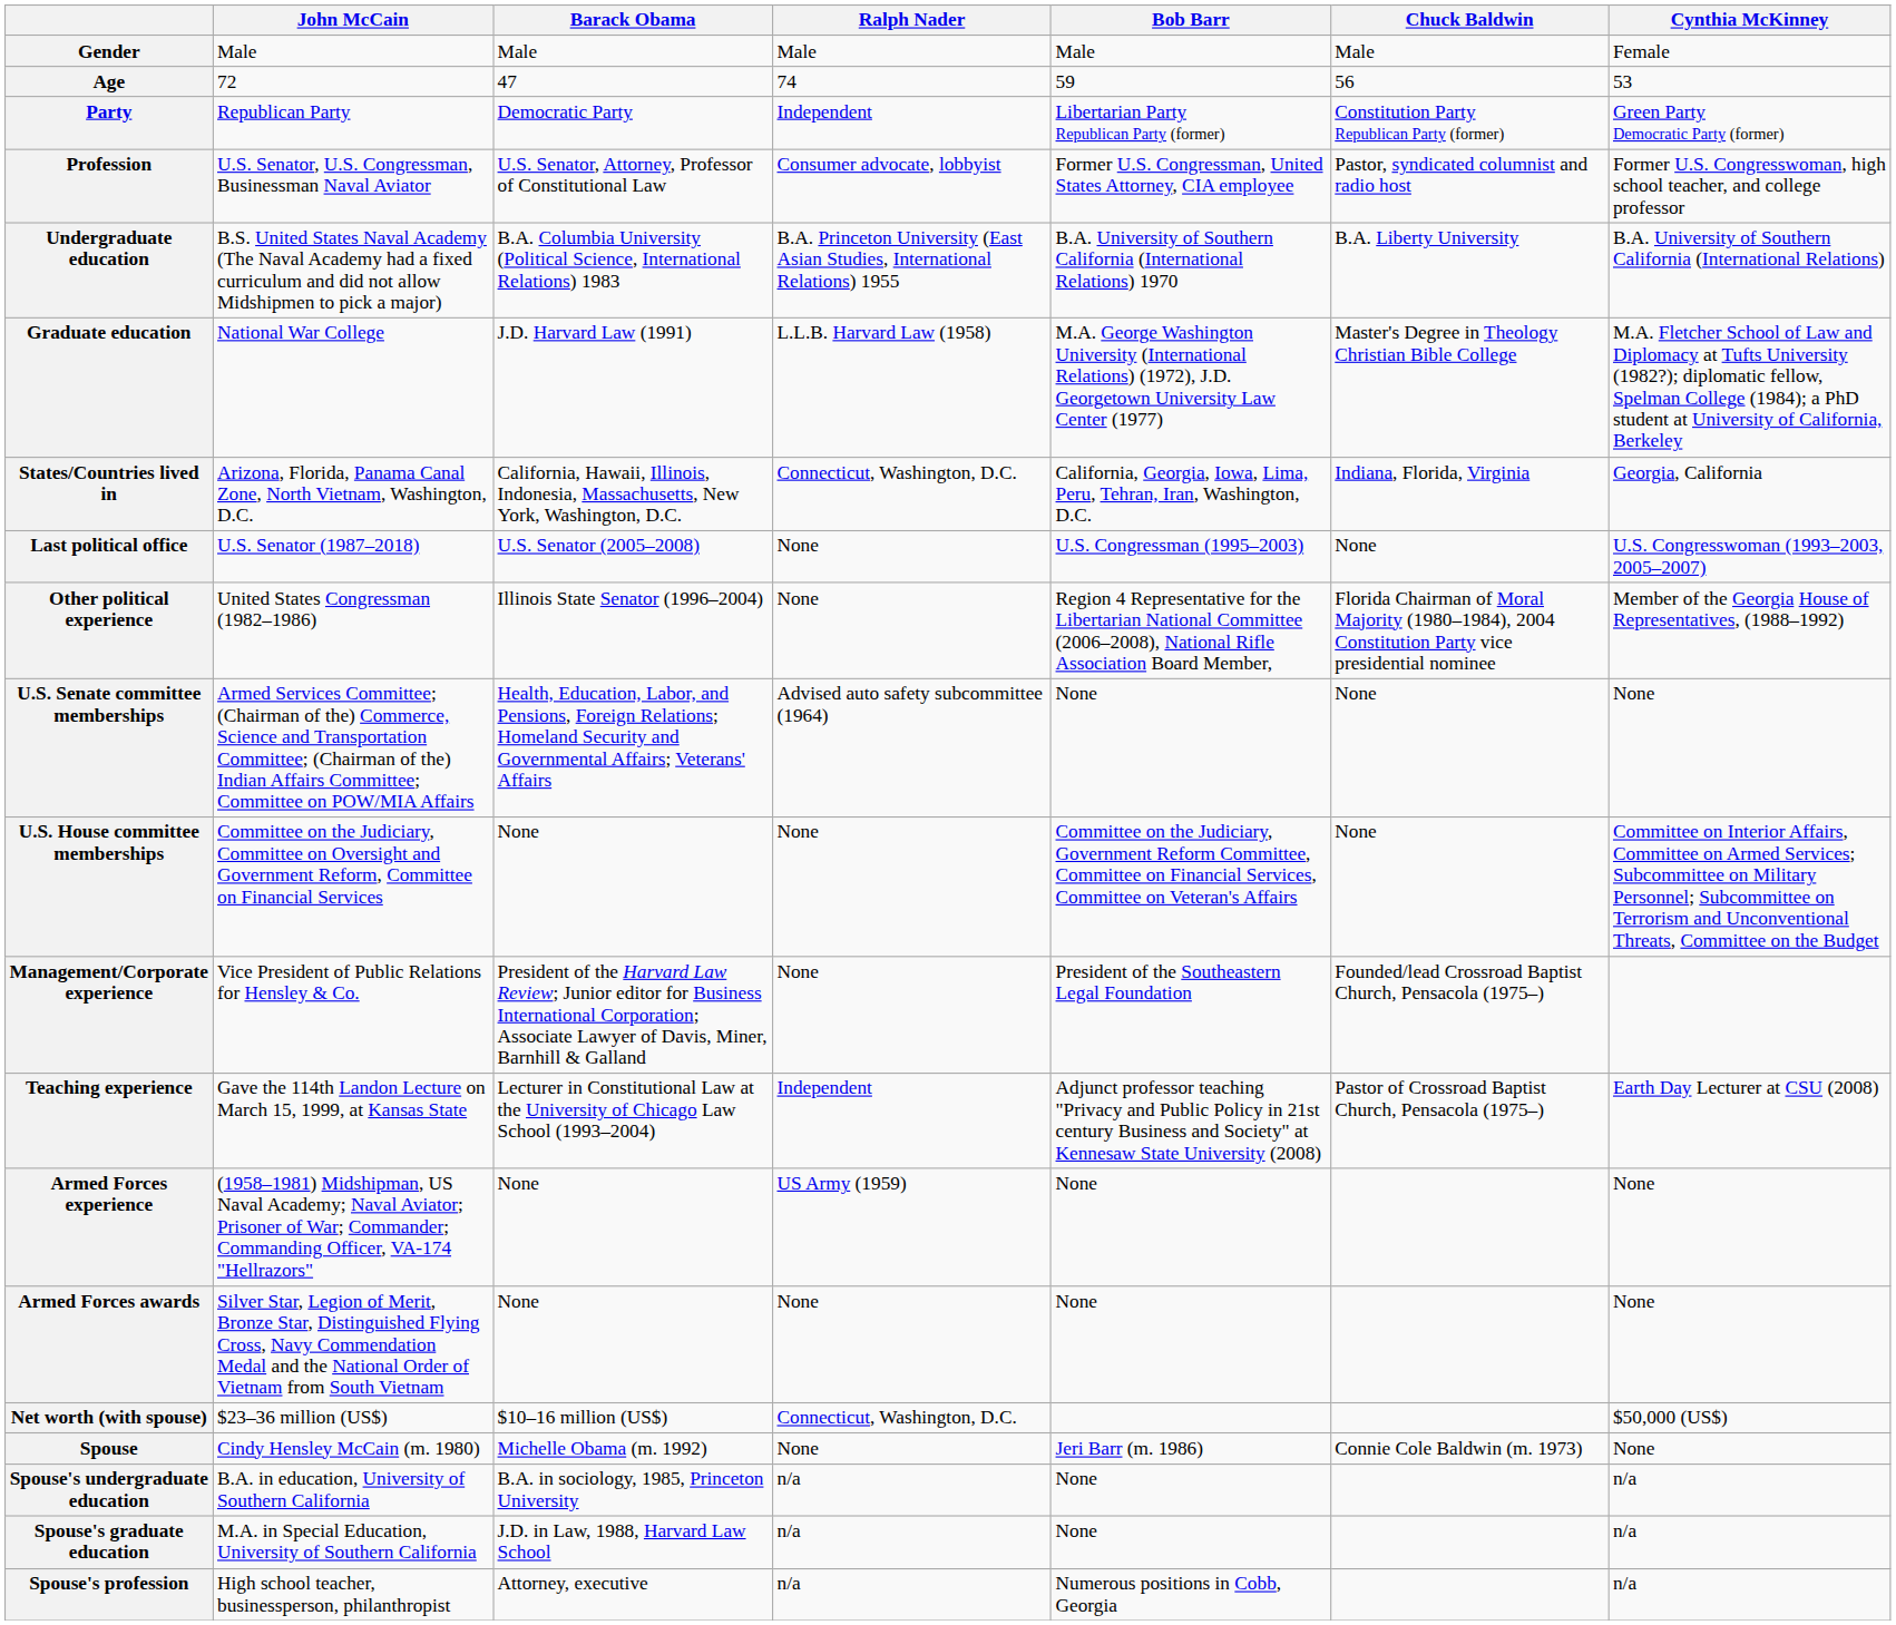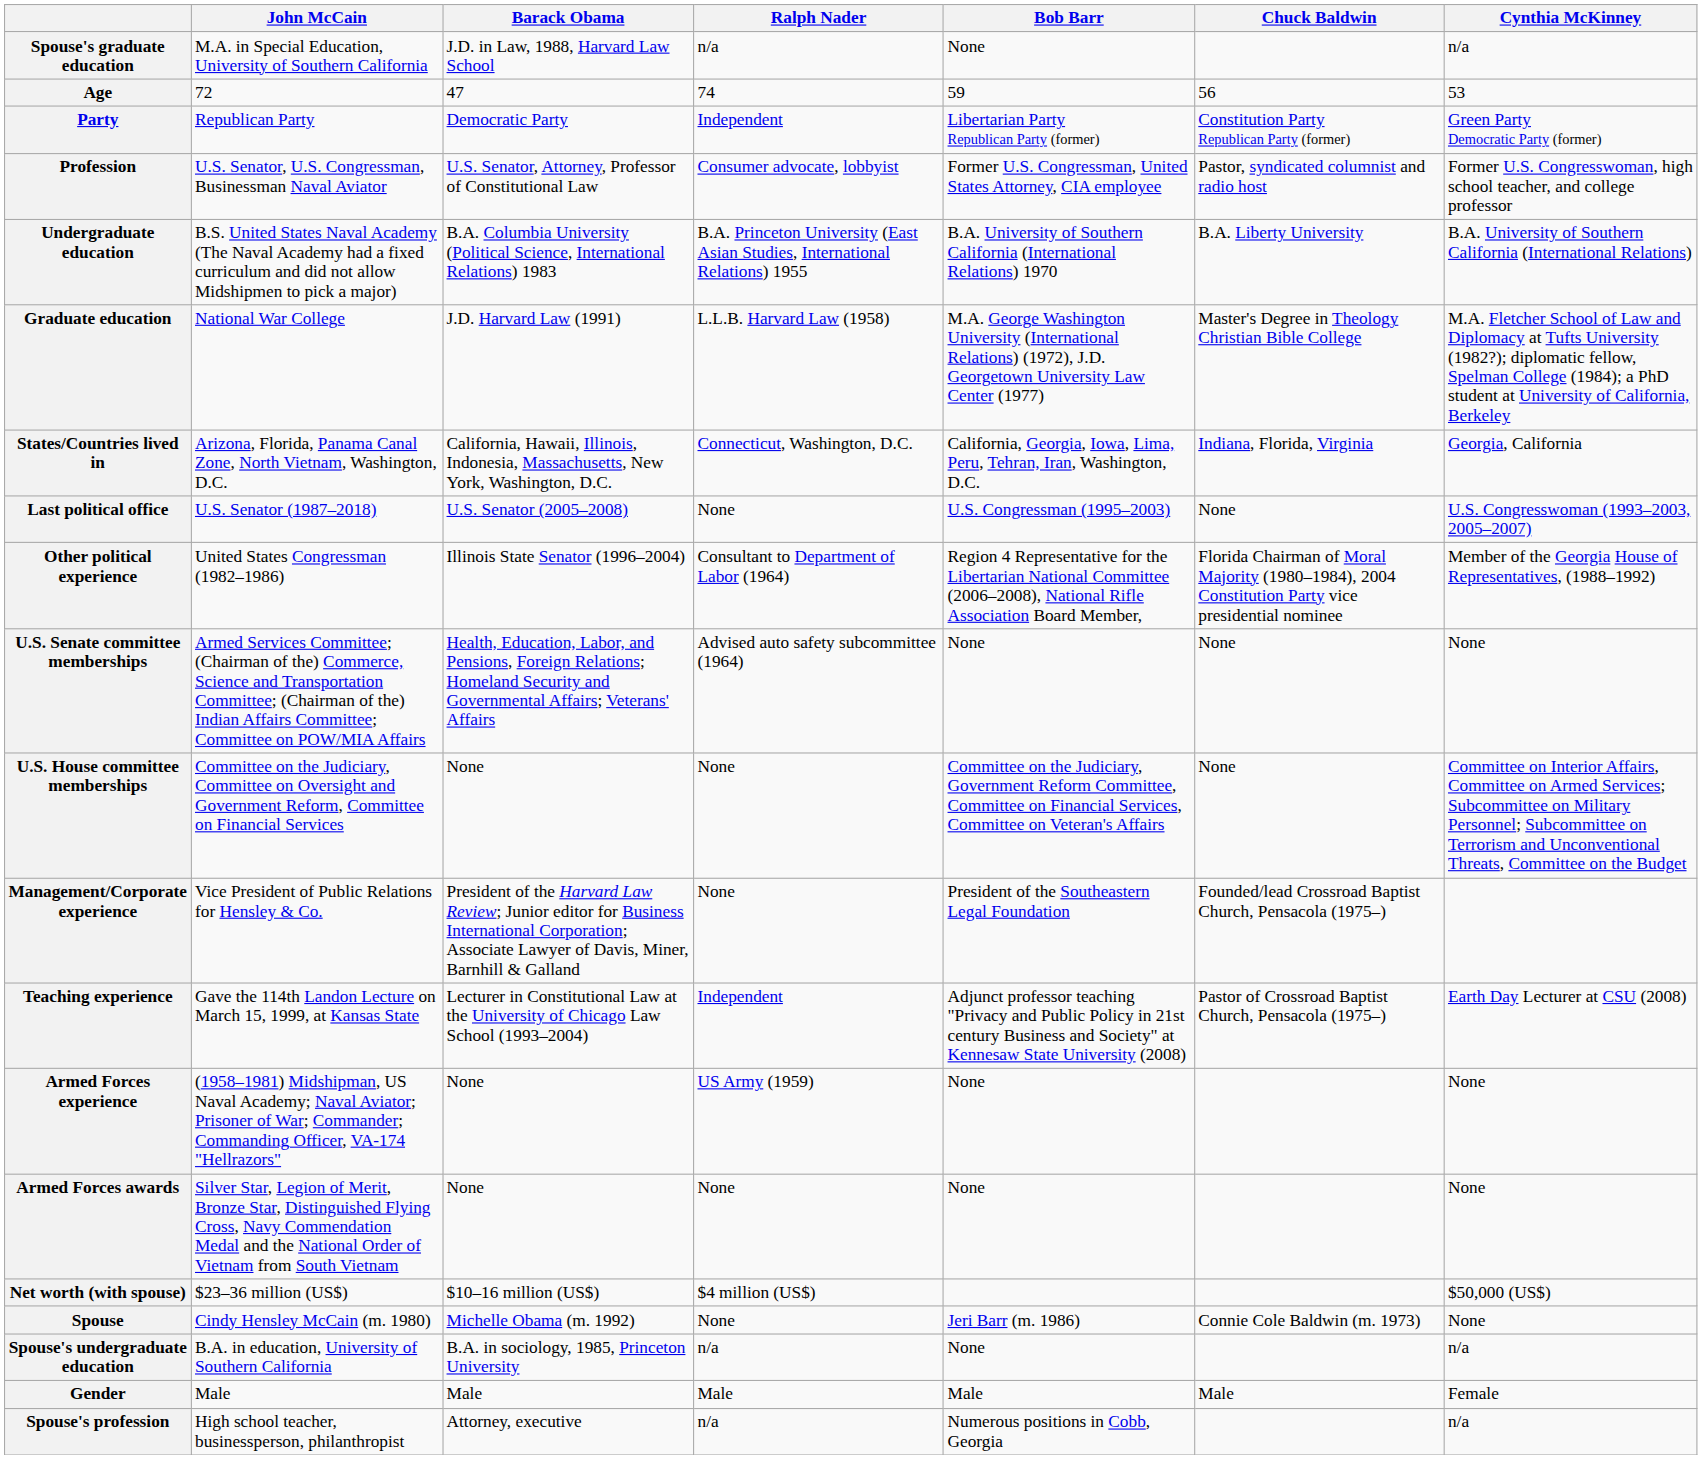 <table class="wikitable">
 <tr valign="top">
 <th></th>
 <th width="16%"><a href='#'>John McCain</a></th>
 <th width="16%"><a href='#'>Barack Obama</a></th>
 <th width="16%"><a href='#'>Ralph Nader</a></th>
 <th width="16%"><a href='#'>Bob Barr</a></th>
 <th width="16%"><a href='#'>Chuck Baldwin</a></th>
 <th width="16%"><a href='#'>Cynthia McKinney</a></th>
 </tr>
 <tr valign="top">
-<th>Gender</th>
-<td>Male</td>
-<td>Male</td>
-<td>Male</td>
-<td>Male</td>
-<td>Male</td>
-<td>Female</td>
+<th>Spouse's graduate education</th>
+<td Master of Arts (postgraduate)>M.A. in Special Education, <a href='#'>University of Southern California</a></td>
+<td Juris Doctor (postgraduate)>J.D. in Law, 1988, <a href='#'>Harvard Law School</a></td>
+<td>n/a</td>
+<td>None</td>
+<td></td>
+<td>n/a</td>
 </tr>
 <tr valign="top">
 <th>Age</th>
 <td>72</td>
 <td>47</td>
 <td>74</td>
 <td>59</td>
 <td>56</td>
 <td>53</td>
 </tr>
 <tr valign="top">
 <th><a href='#'>Party</a></th>
 <td><a href='#'>Republican Party</a></td>
 <td><a href='#'>Democratic Party</a></td>
 <td><a href='#'>Independent</a><br></td>
 <td><a href='#'>Libertarian Party</a><br><small><a href='#'>Republican Party</a> (former)</small></td>
 <td><a href='#'>Constitution Party</a><br><small><a href='#'>Republican Party</a> (former)</small></td>
 <td><a href='#'>Green Party</a><br><small><a href='#'>Democratic Party</a> (former)</small></td>
 </tr>
 <tr valign="top">
 <th>Profession</th>
 <td><a href='#'>U.S. Senator</a>, <a href='#'>U.S. Congressman</a>, Businessman <a href='#'>Naval Aviator</a></td>
 <td><a href='#'>U.S. Senator</a>, <a href='#'>Attorney</a>, Professor of Constitutional Law</td>
 <td><a href='#'>Consumer advocate</a>, <a href='#'>lobbyist</a></td>
 <td>Former <a href='#'>U.S. Congressman</a>, <a href='#'>United States Attorney</a>, <a href='#'>CIA employee</a></td>
 <td>Pastor, <a href='#'>syndicated columnist</a> and <a href='#'>radio host</a></td>
 <td>Former <a href='#'>U.S. Congresswoman</a>, high school teacher, and college professor</td>
 </tr>
 <tr valign="top">
 <th>Undergraduate education</th>
 <td>B.S. <a href='#'>United States Naval Academy</a> (The Naval Academy had a fixed curriculum and did not allow Midshipmen to pick a major)</td>
 <td>B.A. <a href='#'>Columbia University</a> (<a href='#'>Political Science</a>, <a href='#'>International Relations</a>) 1983</td>
 <td>B.A. <a href='#'>Princeton University</a> (<a href='#'>East Asian Studies</a>, <a href='#'>International Relations</a>) 1955</td>
 <td>B.A. <a href='#'>University of Southern California</a> (<a href='#'>International Relations</a>) 1970</td>
 <td>B.A. <a href='#'>Liberty University</a></td>
 <td>B.A. <a href='#'>University of Southern California</a> (<a href='#'>International Relations</a>)</td>
 </tr>
 <tr valign="top">
 <th>Graduate education</th>
 <td><a href='#'>National War College</a></td>
 <td>J.D. <a href='#'>Harvard Law</a> (1991)</td>
 <td>L.L.B. <a href='#'>Harvard Law</a> (1958)</td>
 <td>M.A. <a href='#'>George Washington University</a> (<a href='#'>International Relations</a>) (1972), J.D. <a href='#'>Georgetown University Law Center</a> (1977)</td>
 <td>Master's Degree in <a href='#'>Theology</a> <a href='#'>Christian Bible College</a></td>
 <td>M.A. <a href='#'>Fletcher School of Law and Diplomacy</a> at <a href='#'>Tufts University</a> (1982?); diplomatic fellow, <a href='#'>Spelman College</a> (1984); a PhD student at <a href='#'>University of California, Berkeley</a></td>
 </tr>
 <tr valign="top">
 <th>States/Countries lived in</th>
 <td><a href='#'>Arizona</a>, Florida, <a href='#'>Panama Canal Zone</a>, <a href='#'>North Vietnam</a>, Washington, D.C.</td>
 <td>California, Hawaii, <a href='#'>Illinois</a>, Indonesia, <a href='#'>Massachusetts</a>, New York, Washington, D.C.</td>
 <td><a href='#'>Connecticut</a>, Washington, D.C.</td>
 <td>California, <a href='#'>Georgia</a>, <a href='#'>Iowa</a>, <a href='#'>Lima, Peru</a>, <a href='#'>Tehran, Iran</a>, Washington, D.C.</td>
 <td><a href='#'>Indiana</a>, Florida, <a href='#'>Virginia</a></td>
 <td><a href='#'>Georgia</a>, California</td>
 </tr>
 <tr valign="top">
 <th>Last political office</th>
 <td><a href='#'>U.S. Senator (1987–2018)</a></td>
 <td><a href='#'>U.S. Senator (2005–2008)</a></td>
 <td>None</td>
 <td><a href='#'>U.S. Congressman (1995–2003)</a></td>
 <td>None</td>
 <td><a href='#'>U.S. Congresswoman (1993–2003, 2005–2007)</a></td>
 </tr>
 <tr valign="top">
 <th>Other political experience</th>
 <td>United States <a href='#'>Congressman</a> (1982–1986)</td>
 <td>Illinois State <a href='#'>Senator</a> (1996–2004)</td>
-<td>None</td>
+<td>Consultant to <a href='#'>Department of Labor</a> (1964)</td>
 <td>Region 4 Representative for the <a href='#'>Libertarian National Committee</a> (2006–2008), <a href='#'>National Rifle Association</a> Board Member,</td>
 <td>Florida Chairman of <a href='#'>Moral Majority</a> (1980–1984), 2004 <a href='#'>Constitution Party</a> vice presidential nominee</td>
 <td>Member of the <a href='#'>Georgia</a> <a href='#'>House of Representatives</a>, (1988–1992)</td>
 </tr>
 <tr valign="top">
 <th>U.S. Senate committee memberships</th>
 <td><a href='#'>Armed Services Committee</a>; (Chairman of the) <a href='#'>Commerce, Science and Transportation Committee</a>; (Chairman of the) <a href='#'>Indian Affairs Committee</a>; <a href='#'>Committee on POW/MIA Affairs</a></td>
 <td><a href='#'>Health, Education, Labor, and Pensions</a>, <a href='#'>Foreign Relations</a>; <a href='#'>Homeland Security and Governmental Affairs</a>; <a href='#'>Veterans' Affairs</a></td>
 <td>Advised auto safety subcommittee (1964)</td>
 <td>None</td>
 <td>None</td>
 <td>None</td>
 </tr>
 <tr valign="top">
 <th>U.S. House committee memberships</th>
 <td><a href='#'>Committee on the Judiciary</a>, <a href='#'>Committee on Oversight and Government Reform</a>, <a href='#'>Committee on Financial Services</a></td>
 <td>None</td>
 <td>None</td>
 <td><a href='#'>Committee on the Judiciary</a>, <a href='#'>Government Reform Committee</a>, <a href='#'>Committee on Financial Services</a>, <a href='#'>Committee on Veteran's Affairs</a></td>
 <td>None</td>
 <td><a href='#'>Committee on Interior Affairs</a>, <a href='#'>Committee on Armed Services</a>; <a href='#'>Subcommittee on Military Personnel</a>; <a href='#'>Subcommittee on Terrorism and Unconventional Threats</a>, <a href='#'>Committee on the Budget</a></td>
 </tr>
 <tr valign="top">
 <th>Management/Corporate experience</th>
 <td>Vice President of Public Relations for <a href='#'>Hensley & Co.</a></td>
 <td>President of the <a href='#'><em>Harvard Law Review</em></a>; Junior editor for <a href='#'>Business International Corporation</a>; Associate Lawyer of Davis, Miner, Barnhill & Galland</td>
 <td>None</td>
 <td>President of the <a href='#'>Southeastern Legal Foundation</a></td>
 <td>Founded/lead Crossroad Baptist Church, Pensacola (1975–)</td>
 <td></td>
 </tr>
 <tr valign="top">
 <th>Teaching experience</th>
 <td>Gave the 114th <a href='#'>Landon Lecture</a> on March 15, 1999, at <a href='#'>Kansas State</a></td>
 <td>Lecturer in Constitutional Law at the <a href='#'>University of Chicago</a> Law School (1993–2004)</td>
 <td><a href='#'>Independent</a><br></td>
 <td>Adjunct professor teaching "Privacy and Public Policy in 21st century Business and Society" at <a href='#'>Kennesaw State University</a> (2008)</td>
 <td>Pastor of Crossroad Baptist Church, Pensacola (1975–)</td>
 <td><a href='#'>Earth Day</a> Lecturer at <a href='#'>CSU</a> (2008)</td>
 </tr>
 <tr valign="top">
 <th>Armed Forces experience</th>
 <td>(<a href='#'>1958–1981</a>) <a href='#'>Midshipman</a>, US Naval Academy; <a href='#'>Naval Aviator</a>; <a href='#'>Prisoner of War</a>; <a href='#'>Commander</a>; <a href='#'>Commanding Officer</a>, <a href='#'>VA-174 "Hellrazors"</a></td>
 <td>None</td>
 <td><a href='#'>US Army</a> (1959)</td>
 <td>None</td>
 <td></td>
 <td>None</td>
 </tr>
 <tr valign="top">
 <th>Armed Forces awards</th>
 <td><a href='#'>Silver Star</a>, <a href='#'>Legion of Merit</a>, <a href='#'>Bronze Star</a>, <a href='#'>Distinguished Flying Cross</a>, <a href='#'>Navy Commendation Medal</a> and the <a href='#'>National Order of Vietnam</a> from <a href='#'>South Vietnam</a></td>
 <td>None</td>
 <td>None</td>
 <td>None</td>
 <td></td>
 <td>None</td>
 </tr>
 <tr valign="top">
 <th>Net worth (with spouse)</th>
 <td>$23–36 million (US$)</td>
 <td>$10–16 million (US$)</td>
-<td><a href='#'>Connecticut</a>, Washington, D.C.</td>
+<td>$4 million (US$)</td>
 <td></td>
 <td></td>
 <td>$50,000 (US$)</td>
 </tr>
 <tr valign="top">
 <th>Spouse</th>
 <td><a href='#'>Cindy Hensley McCain</a> (m. 1980)</td>
 <td><a href='#'>Michelle Obama</a> (m. 1992)</td>
 <td>None</td>
 <td><a href='#'>Jeri Barr</a> (m. 1986)</td>
 <td>Connie Cole Baldwin (m. 1973)</td>
 <td>None</td>
 </tr>
 <tr valign="top">
 <th>Spouse's undergraduate education</th>
 <td>B.A. in education, <a href='#'>University of Southern California</a></td>
 <td>B.A. in sociology, 1985, <a href='#'>Princeton University</a></td>
 <td>n/a</td>
 <td>None</td>
 <td></td>
 <td>n/a</td>
 </tr>
 <tr valign="top">
-<th>Spouse's graduate education</th>
-<td Master of Arts (postgraduate)>M.A. in Special Education, <a href='#'>University of Southern California</a></td>
-<td Juris Doctor (postgraduate)>J.D. in Law, 1988, <a href='#'>Harvard Law School</a></td>
-<td>n/a</td>
-<td>None</td>
-<td></td>
-<td>n/a</td>
+<th>Gender</th>
+<td>Male</td>
+<td>Male</td>
+<td>Male</td>
+<td>Male</td>
+<td>Male</td>
+<td>Female</td>
 </tr>
 <tr valign="top">
 <th>Spouse's profession</th>
 <td>High school teacher, businessperson, philanthropist</td>
 <td>Attorney, executive</td>
 <td>n/a</td>
 <td>Numerous positions in <a href='#'>Cobb</a>, Georgia</td>
 <td></td>
 <td>n/a</td>
 </tr>
 </table>
